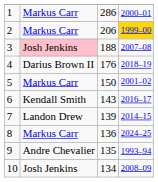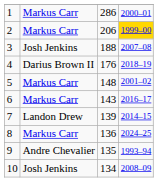 <table class="wikitable">
 <tr>
 </tr>
 <tr>
 <td>1</td>
 <td><a href='#'>Markus Carr</a></td>
 <td>286</td>
 <td style="font-size:80%;"><a href='#'>2000–01</a></td>
 </tr>
 <tr>
 <td>2</td>
 <td><a href='#'>Markus Carr</a></td>
 <td>206</td>
 <td style="background: gold; font-size:80%;"><a href='#'>1999–00</a></td>
 </tr>
 <tr>
 <td>3</td>
-<td style="background: pink;">Josh Jenkins</td>
+<td>Josh Jenkins</td>
 <td>188</td>
 <td style="font-size:80%;"><a href='#'>2007–08</a></td>
 </tr>
 <tr>
 <td>4</td>
 <td>Darius Brown II</td>
 <td>176</td>
 <td style="font-size:80%;"><a href='#'>2018–19</a></td>
 </tr>
 <tr>
 <td>5</td>
 <td><a href='#'>Markus Carr</a></td>
-<td>150</td>
+<td>148</td>
 <td style="font-size:80%;"><a href='#'>2001–02</a></td>
 </tr>
 <tr>
 <td>6</td>
-<td>Kendall Smith</td>
+<td><a href='#'>Markus Carr</a></td>
 <td>143</td>
 <td style="font-size:80%;"><a href='#'>2016–17</a></td>
 </tr>
 <tr>
 <td>7</td>
 <td>Landon Drew</td>
 <td>139</td>
 <td style="font-size:80%;"><a href='#'>2014–15</a></td>
 </tr>
 <tr>
 <td>8</td>
 <td><a href='#'>Markus Carr</a></td>
 <td>136</td>
 <td style="font-size:80%;"><a href='#'>2024–25</a></td>
 </tr>
 <tr>
 <td>9</td>
 <td>Andre Chevalier</td>
 <td>135</td>
 <td style="font-size:80%;"><a href='#'>1993–94</a></td>
 </tr>
 <tr>
 <td>10</td>
 <td>Josh Jenkins</td>
 <td>134</td>
 <td style="font-size:80%;"><a href='#'>2008–09</a></td>
 </tr>
 </table>
